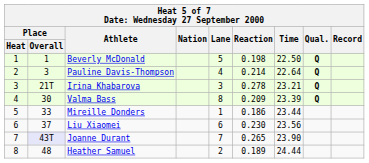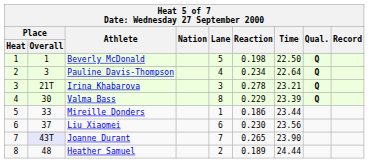 <table class="wikitable sortable">
 <tr>
 <th colspan=9>Heat 5 of 7 <br> Date: Wednesday 27 September 2000 <br></th>
 </tr>
 <tr>
 <th colspan=2>Place</th>
 <th rowspan=2>Athlete</th>
 <th rowspan=2>Nation</th>
 <th rowspan=2>Lane</th>
 <th rowspan=2>Reaction</th>
 <th rowspan=2>Time</th>
 <th rowspan=2>Qual.</th>
 <th rowspan=2>Record</th>
 </tr>
 <tr>
 <th>Heat</th>
 <th>Overall</th>
 </tr>
 <tr bgcolor = "eeffdd">
 <td align="center">1</td>
 <td align="center">1</td>
 <td align="left"><a href='#'>Beverly McDonald</a></td>
 <td align="left"></td>
 <td align="center">5</td>
 <td align="center">0.198</td>
 <td align="center">22.50</td>
 <td align="center"><strong>Q </strong></td>
 <td align="center"></td>
 </tr>
 <tr bgcolor = "eeffdd">
 <td align="center">2</td>
 <td align="center">3</td>
 <td align="left"><a href='#'>Pauline Davis-Thompson</a></td>
 <td align="left"></td>
 <td align="center">4</td>
-<td align="center">0.214</td>
+<td align="center">0.234</td>
 <td align="center">22.64</td>
 <td align="center"><strong>Q </strong></td>
 <td align="center"></td>
 </tr>
 <tr bgcolor = "eeffdd">
 <td align="center">3</td>
 <td align="center">21T</td>
 <td align="left"><a href='#'>Irina Khabarova</a></td>
 <td align="left"></td>
 <td align="center">3</td>
 <td align="center">0.278</td>
 <td align="center">23.21</td>
 <td align="center"><strong>Q</strong></td>
 <td align="center"></td>
 </tr>
 <tr bgcolor = "eeffdd">
 <td align="center">4</td>
 <td align="center">30</td>
 <td align="left"><a href='#'>Valma Bass</a></td>
 <td align="left"></td>
 <td align="center">8</td>
-<td align="center">0.209</td>
+<td align="center">0.229</td>
 <td align="center">23.39</td>
 <td align="center"><strong>Q</strong></td>
 <td align="center"></td>
 </tr>
 <tr>
 <td align="center">5</td>
 <td align="center">33</td>
 <td align="left"><a href='#'>Mireille Donders</a></td>
 <td align="left"></td>
 <td align="center">1</td>
 <td align="center">0.186</td>
 <td align="center">23.44</td>
 <td align="center"></td>
 <td align="center"></td>
 </tr>
 <tr>
 <td align="center">6</td>
 <td align="center">37</td>
 <td align="left"><a href='#'>Liu Xiaomei</a></td>
 <td align="left"></td>
 <td align="center">6</td>
 <td align="center">0.230</td>
 <td align="center">23.56</td>
 <td align="center"></td>
 <td align="center"></td>
 </tr>
 <tr>
 <td align="center">7</td>
 <td align="center" style="background: lavender;">43T</td>
 <td align="left"><a href='#'>Joanne Durant</a></td>
 <td align="left"></td>
 <td align="center">7</td>
 <td align="center">0.265</td>
 <td align="center">23.90</td>
 <td align="center"></td>
 <td align="center"></td>
 </tr>
 <tr>
 <td align="center">8</td>
 <td align="center">48</td>
 <td align="left"><a href='#'>Heather Samuel</a></td>
 <td align="left"></td>
 <td align="center">2</td>
 <td align="center">0.189</td>
 <td align="center">24.44</td>
 <td align="center"></td>
 <td align="center"></td>
 </tr>
 </table>
